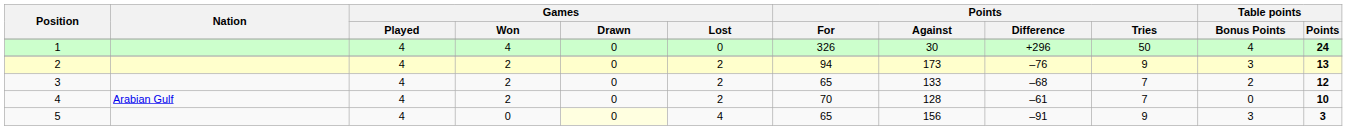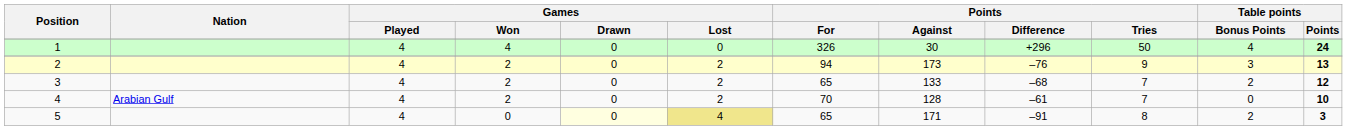 <table class="wikitable" style="text-align: center;">
 <tr>
 <th rowspan=2 width="8%">Position</th>
 <th rowspan=2 width="18%">Nation</th>
 <th colspan=4 width="32%">Games</th>
 <th colspan=4 width="32%">Points</th>
 <th colspan=2 width="16%">Table points</th>
 </tr>
 <tr>
 <th width="8%">Played</th>
 <th width="8%">Won</th>
 <th width="8%">Drawn</th>
 <th width="8%">Lost</th>
 <th width="8%">For</th>
 <th width="8%">Against</th>
 <th width="8%">Difference</th>
 <th width="8%">Tries</th>
 <th width="8%">Bonus Points</th>
 <th width="8%">Points</th>
 </tr>
 <tr>
 </tr>
 <tr align=center |-width=10px; bgcolor="#ccffcc">
 <td>1</td>
 <td align=left></td>
 <td>4</td>
 <td>4</td>
 <td>0</td>
 <td>0</td>
 <td>326</td>
 <td>30</td>
 <td>+296</td>
 <td>50</td>
 <td>4</td>
 <td><strong>24</strong></td>
 </tr>
 <tr>
 </tr>
 <tr align=center |-width=10px; bgcolor="#ffffcc">
 <td>2</td>
 <td align=left></td>
 <td>4</td>
 <td>2</td>
 <td>0</td>
 <td>2</td>
 <td>94</td>
 <td>173</td>
 <td>–76</td>
 <td>9</td>
 <td>3</td>
 <td><strong>13</strong></td>
 </tr>
 <tr align=center |-width=10px;>
 <td>3</td>
 <td align=left></td>
 <td>4</td>
 <td>2</td>
 <td>0</td>
 <td>2</td>
 <td>65</td>
 <td>133</td>
 <td>–68</td>
 <td>7</td>
 <td>2</td>
 <td><strong>12</strong></td>
 </tr>
 <tr align=center |-width=10px;>
 <td>4</td>
 <td align=left> <a href='#'>Arabian Gulf</a></td>
 <td>4</td>
 <td>2</td>
 <td>0</td>
 <td>2</td>
 <td>70</td>
 <td>128</td>
 <td>–61</td>
 <td>7</td>
 <td>0</td>
 <td><strong>10</strong></td>
 </tr>
 <tr>
 <td>5</td>
 <td align=left></td>
 <td>4</td>
 <td>0</td>
 <td style="background: lightyellow;">0</td>
-<td>4</td>
+<td style="background: khaki;">4</td>
 <td>65</td>
-<td>156</td>
+<td>171</td>
 <td>–91</td>
-<td>9</td>
-<td>3</td>
+<td>8</td>
+<td>2</td>
 <td><strong>3</strong></td>
 </tr>
 </table>
